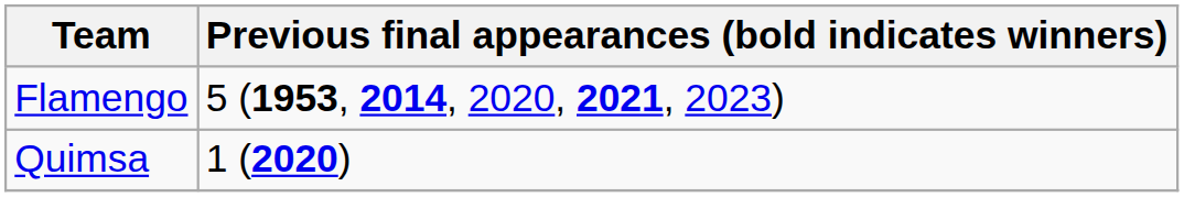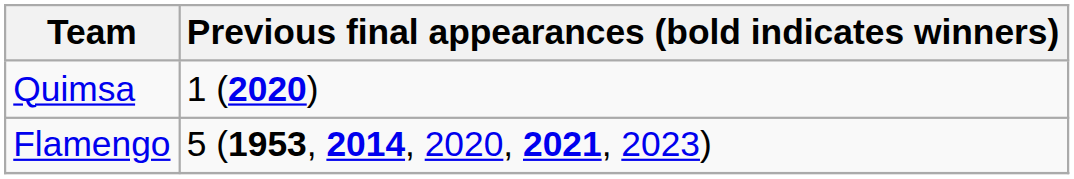 <table class="wikitable">
 <tr>
 <th>Team</th>
 <th>Previous final appearances (bold indicates winners)</th>
 </tr>
 <tr>
+<td> <a href='#'>Quimsa</a></td>
+<td>1 (<strong><a href='#'>2020</a></strong>)</td>
+</tr>
+<tr>
 <td> <a href='#'>Flamengo</a></td>
 <td>5 (<strong>1953</strong>, <strong><a href='#'>2014</a></strong>, <a href='#'>2020</a>, <strong><a href='#'>2021</a></strong>, <a href='#'>2023</a>)</td>
 </tr>
 <tr>
-<td> <a href='#'>Quimsa</a></td>
-<td>1 (<strong><a href='#'>2020</a></strong>)</td>
-</tr>
-<tr>
 </tr>
 </table>
